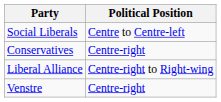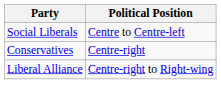 <table class="wikitable mw-collapsible mw-collapsed">
 <tr>
 <th>Party</th>
 <th>Political Position</th>
 </tr>
 <tr>
 <td><a href='#'>Social Liberals</a></td>
 <td><a href='#'>Centre</a> to <a href='#'>Centre-left</a></td>
 </tr>
 <tr>
 <td><a href='#'>Conservatives</a></td>
 <td><a href='#'>Centre-right</a></td>
 </tr>
 <tr>
 <td><a href='#'>Liberal Alliance</a></td>
 <td><a href='#'>Centre-right</a> to <a href='#'>Right-wing</a></td>
 </tr>
-<tr>
-<td><a href='#'>Venstre</a></td>
-<td><a href='#'>Centre-right</a></td>
-</tr>
 </table>
